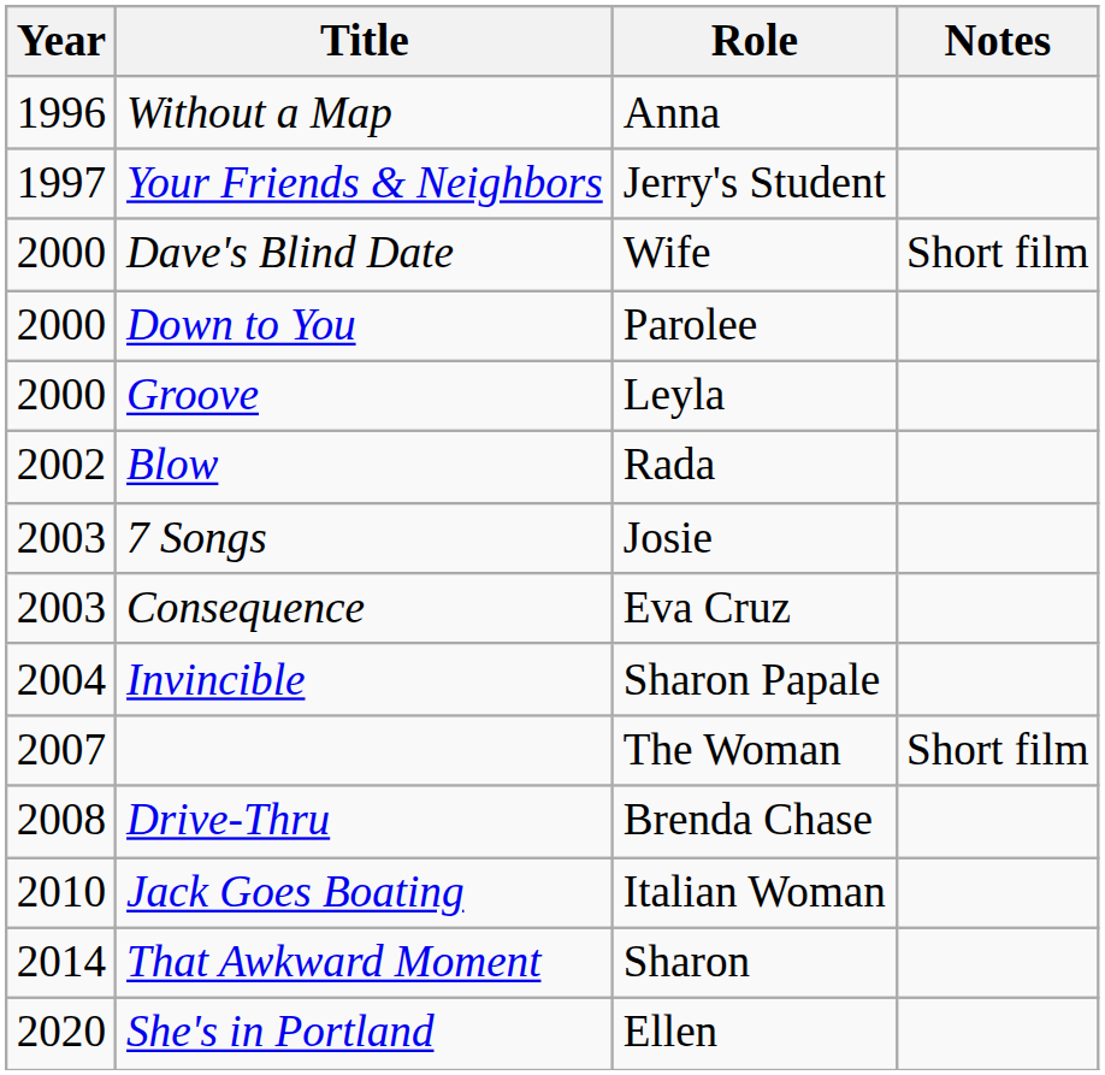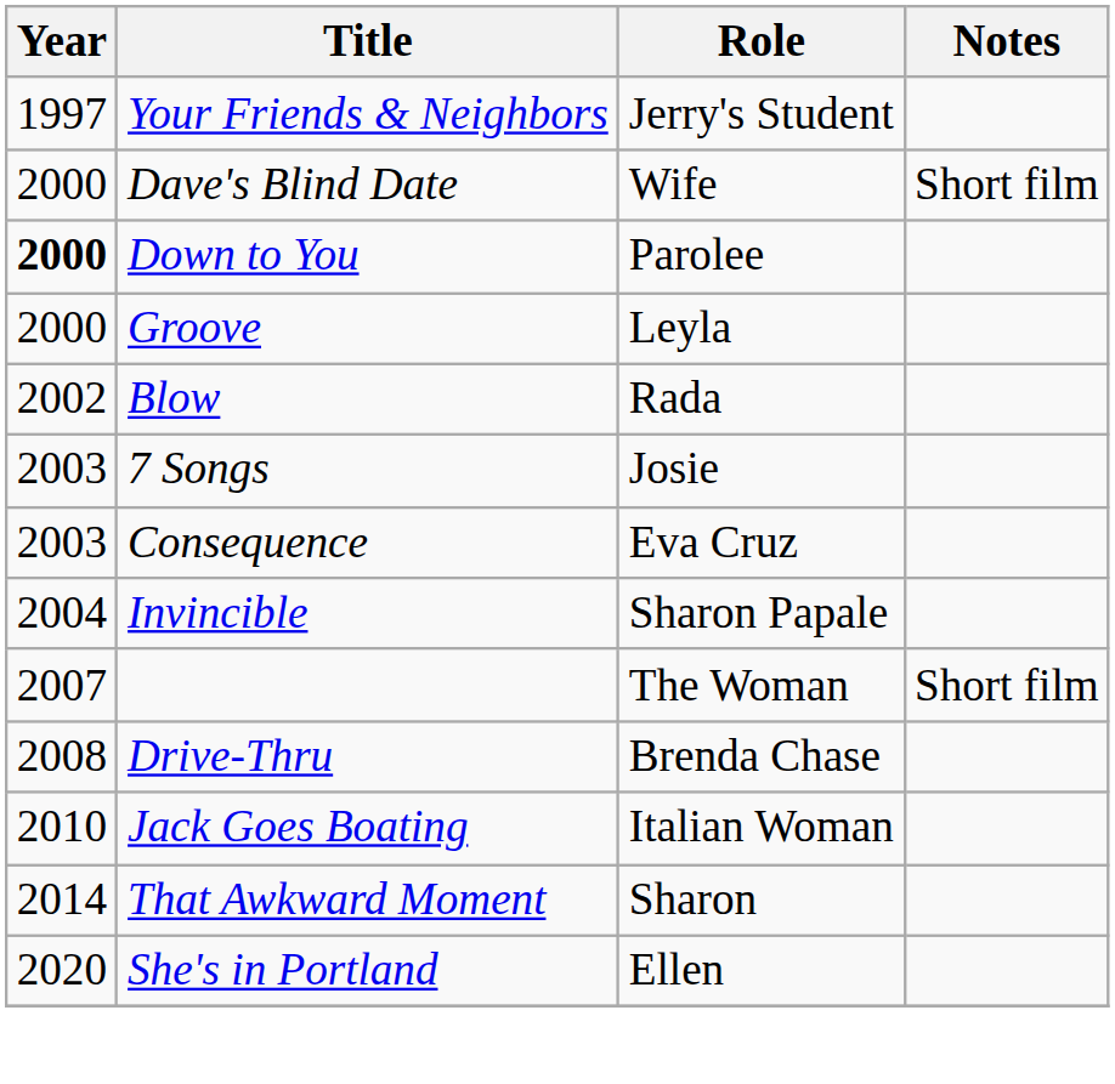 <table class="wikitable sortable">
 <tr>
 <th>Year</th>
 <th>Title</th>
 <th>Role</th>
 <th class="unsortable">Notes</th>
-</tr>
-<tr>
-<td>1996</td>
-<td><em>Without a Map</em></td>
-<td>Anna</td>
-<td></td>
 </tr>
 <tr>
 <td>1997</td>
 <td><em><a href='#'>Your Friends & Neighbors</a></em></td>
 <td>Jerry's Student</td>
 <td></td>
 </tr>
 <tr>
 <td>2000</td>
 <td><em>Dave's Blind Date</em></td>
 <td>Wife</td>
 <td>Short film</td>
 </tr>
 <tr>
-<td>2000</td>
+<td><strong>2000</strong></td>
 <td><em><a href='#'>Down to You</a></em></td>
 <td>Parolee</td>
 <td></td>
 </tr>
 <tr>
 <td>2000</td>
 <td><em><a href='#'>Groove</a></em></td>
 <td>Leyla</td>
 <td></td>
 </tr>
 <tr>
 <td>2002</td>
 <td><em><a href='#'>Blow</a></em></td>
 <td>Rada</td>
 <td></td>
 </tr>
 <tr>
 <td>2003</td>
 <td><em>7 Songs</em></td>
 <td>Josie</td>
 <td></td>
 </tr>
 <tr>
 <td>2003</td>
 <td><em>Consequence</em></td>
 <td>Eva Cruz</td>
 <td></td>
 </tr>
 <tr>
 <td>2004</td>
 <td><em><a href='#'>Invincible</a></em></td>
 <td>Sharon Papale</td>
 <td></td>
 </tr>
 <tr>
 <td>2007</td>
 <td><em></em></td>
 <td>The Woman</td>
 <td>Short film</td>
 </tr>
 <tr>
 <td>2008</td>
 <td><em><a href='#'>Drive-Thru</a></em></td>
 <td>Brenda Chase</td>
 <td></td>
 </tr>
 <tr>
 <td>2010</td>
 <td><em><a href='#'>Jack Goes Boating</a></em></td>
 <td>Italian Woman</td>
 <td></td>
 </tr>
 <tr>
 <td>2014</td>
 <td><em><a href='#'>That Awkward Moment</a></em></td>
 <td>Sharon</td>
 <td></td>
 </tr>
 <tr>
 <td>2020</td>
 <td><em><a href='#'>She's in Portland</a></em></td>
 <td>Ellen</td>
 <td></td>
 </tr>
 <tr>
 </tr>
 </table>
